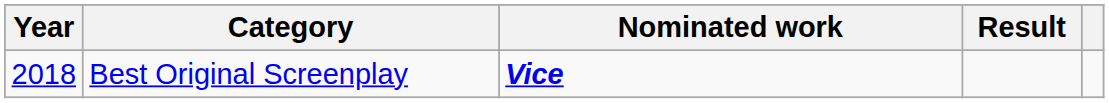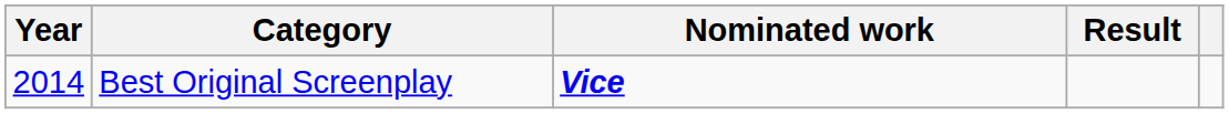 <table class=wikitable>
 <tr>
 <th scope="col" style="width:1em;">Year</th>
 <th scope="col" style="width:34em;">Category</th>
 <th scope="col" style="width:39em;">Nominated work</th>
 <th scope="col" style="width:5em;">Result</th>
 <th scope="col" style="width:1em;"></th>
 </tr>
 <tr>
-<td><a href='#'>2018</a></td>
+<td><a href='#'>2014</a></td>
 <td><a href='#'>Best Original Screenplay</a></td>
 <td><strong><em><a href='#'>Vice</a></em></strong></td>
 <td></td>
 <td></td>
 </tr>
 </table>
